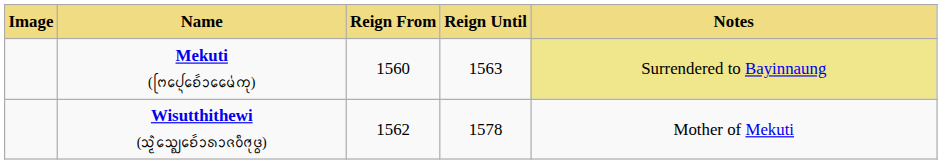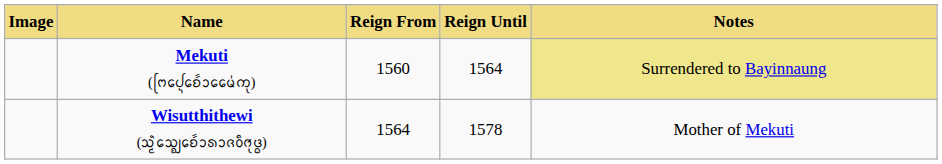 <table class="wikitable" style="text-align:center; font-size:90%; line-height:22px;">
 <tr colspan=10 style="background:#F0DC82; text-align:center">
 <td width="20"><span><strong>Image</strong></span></td>
 <td width="240"><span><strong>Name</strong></span></td>
 <td><span><strong>Reign From</strong></span></td>
 <td><span><strong>Reign Until</strong></span></td>
 <td width="340"><span><strong>Notes</strong></span></td>
 </tr>
 <tr>
 <td></td>
 <td><strong><a href='#'>Mekuti</a></strong><br><small>(ᨻᩕᨸᩮ᩠ᨶᨧᩮᩢ᩶ᩣᨾᩯ᩵ᨠᩩ)</small></td>
 <td>1560</td>
-<td>1563</td>
+<td>1564</td>
 <td style="background: khaki;">Surrendered to <a href='#'>Bayinnaung</a></td>
 </tr>
 <tr>
 <td></td>
 <td><strong><a href='#'>Wisutthithewi</a></strong><br><small>(ᩈᩫ᩠ᨾᩈᩮ᩠ᨫᨧᩮᩢ᩶ᩣᩁᩣᨩᩅᩥᩆᩩᨴ᩠ᨵ)</small></td>
-<td>1562</td>
+<td>1564</td>
 <td>1578</td>
 <td>Mother of <a href='#'>Mekuti</a></td>
 </tr>
 </table>
